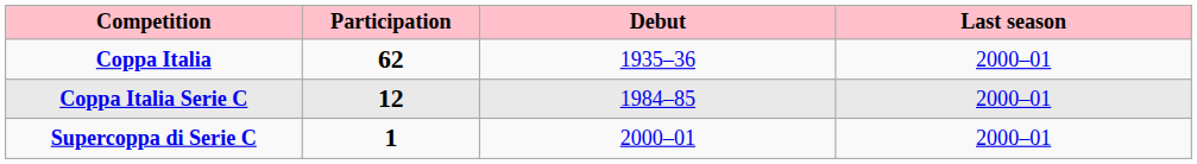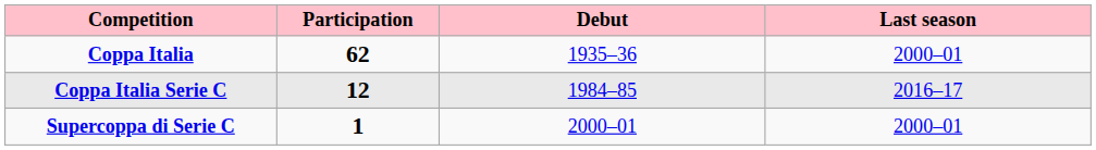 <table class="wikitable sortable"  style="width:100%; text-align:center;">
 <tr style="background:pink;">
 <td style="width:25%; "><strong>Competition</strong></td>
 <td style="width:15%; "><strong>Participation</strong></td>
 <td style="width:30%; "><strong>Debut</strong></td>
 <td style="width:30%; "><strong>Last season</strong></td>
 </tr>
 <tr>
 <td style="text-align:center;"><strong><a href='#'>Coppa Italia</a></strong></td>
 <td style="text-align:center;"><big><strong>62</strong></big></td>
 <td style="text-align:center;"><a href='#'>1935–36</a></td>
 <td style="text-align:center;"><a href='#'>2000–01</a></td>
 </tr>
 <tr style="background:#e9e9e9;">
 <td style="text-align:center;"><strong><a href='#'>Coppa Italia Serie C</a></strong></td>
 <td style="text-align:center;"><big><strong>12</strong></big></td>
 <td style="text-align:center;"><a href='#'>1984–85</a></td>
-<td style="text-align:center;"><a href='#'>2000–01</a></td>
+<td style="text-align:center;"><a href='#'>2016–17</a></td>
 </tr>
 <tr>
 <td style="text-align:center;"><strong><a href='#'>Supercoppa di Serie C</a></strong></td>
 <td style="text-align:center;"><big><strong>1</strong></big></td>
 <td style="text-align:center;"><a href='#'>2000–01</a></td>
 <td style="text-align:center;"><a href='#'>2000–01</a></td>
 </tr>
 </table>
